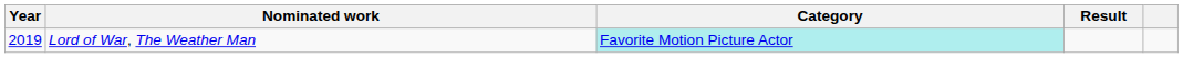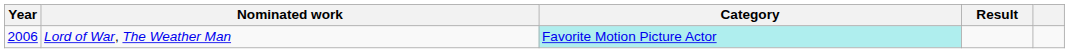 <table class="wikitable sortable">
 <tr>
 <th scope="col" style="width:1em;">Year</th>
 <th scope="col" style="width:39em;">Nominated work</th>
 <th scope="col" style="width:33em;">Category</th>
 <th scope="col" style="width:5em;">Result</th>
 <th scope="col" style="width:2em;" class="unsortable"></th>
 </tr>
 <tr>
-<td><a href='#'>2019</a></td>
+<td><a href='#'>2006</a></td>
 <td><em><a href='#'>Lord of War</a></em>, <em><a href='#'>The Weather Man</a></em></td>
 <td style="background: paleturquoise;"><a href='#'>Favorite Motion Picture Actor</a></td>
 <td></td>
 <td style="text-align:center;"></td>
 </tr>
 </table>
